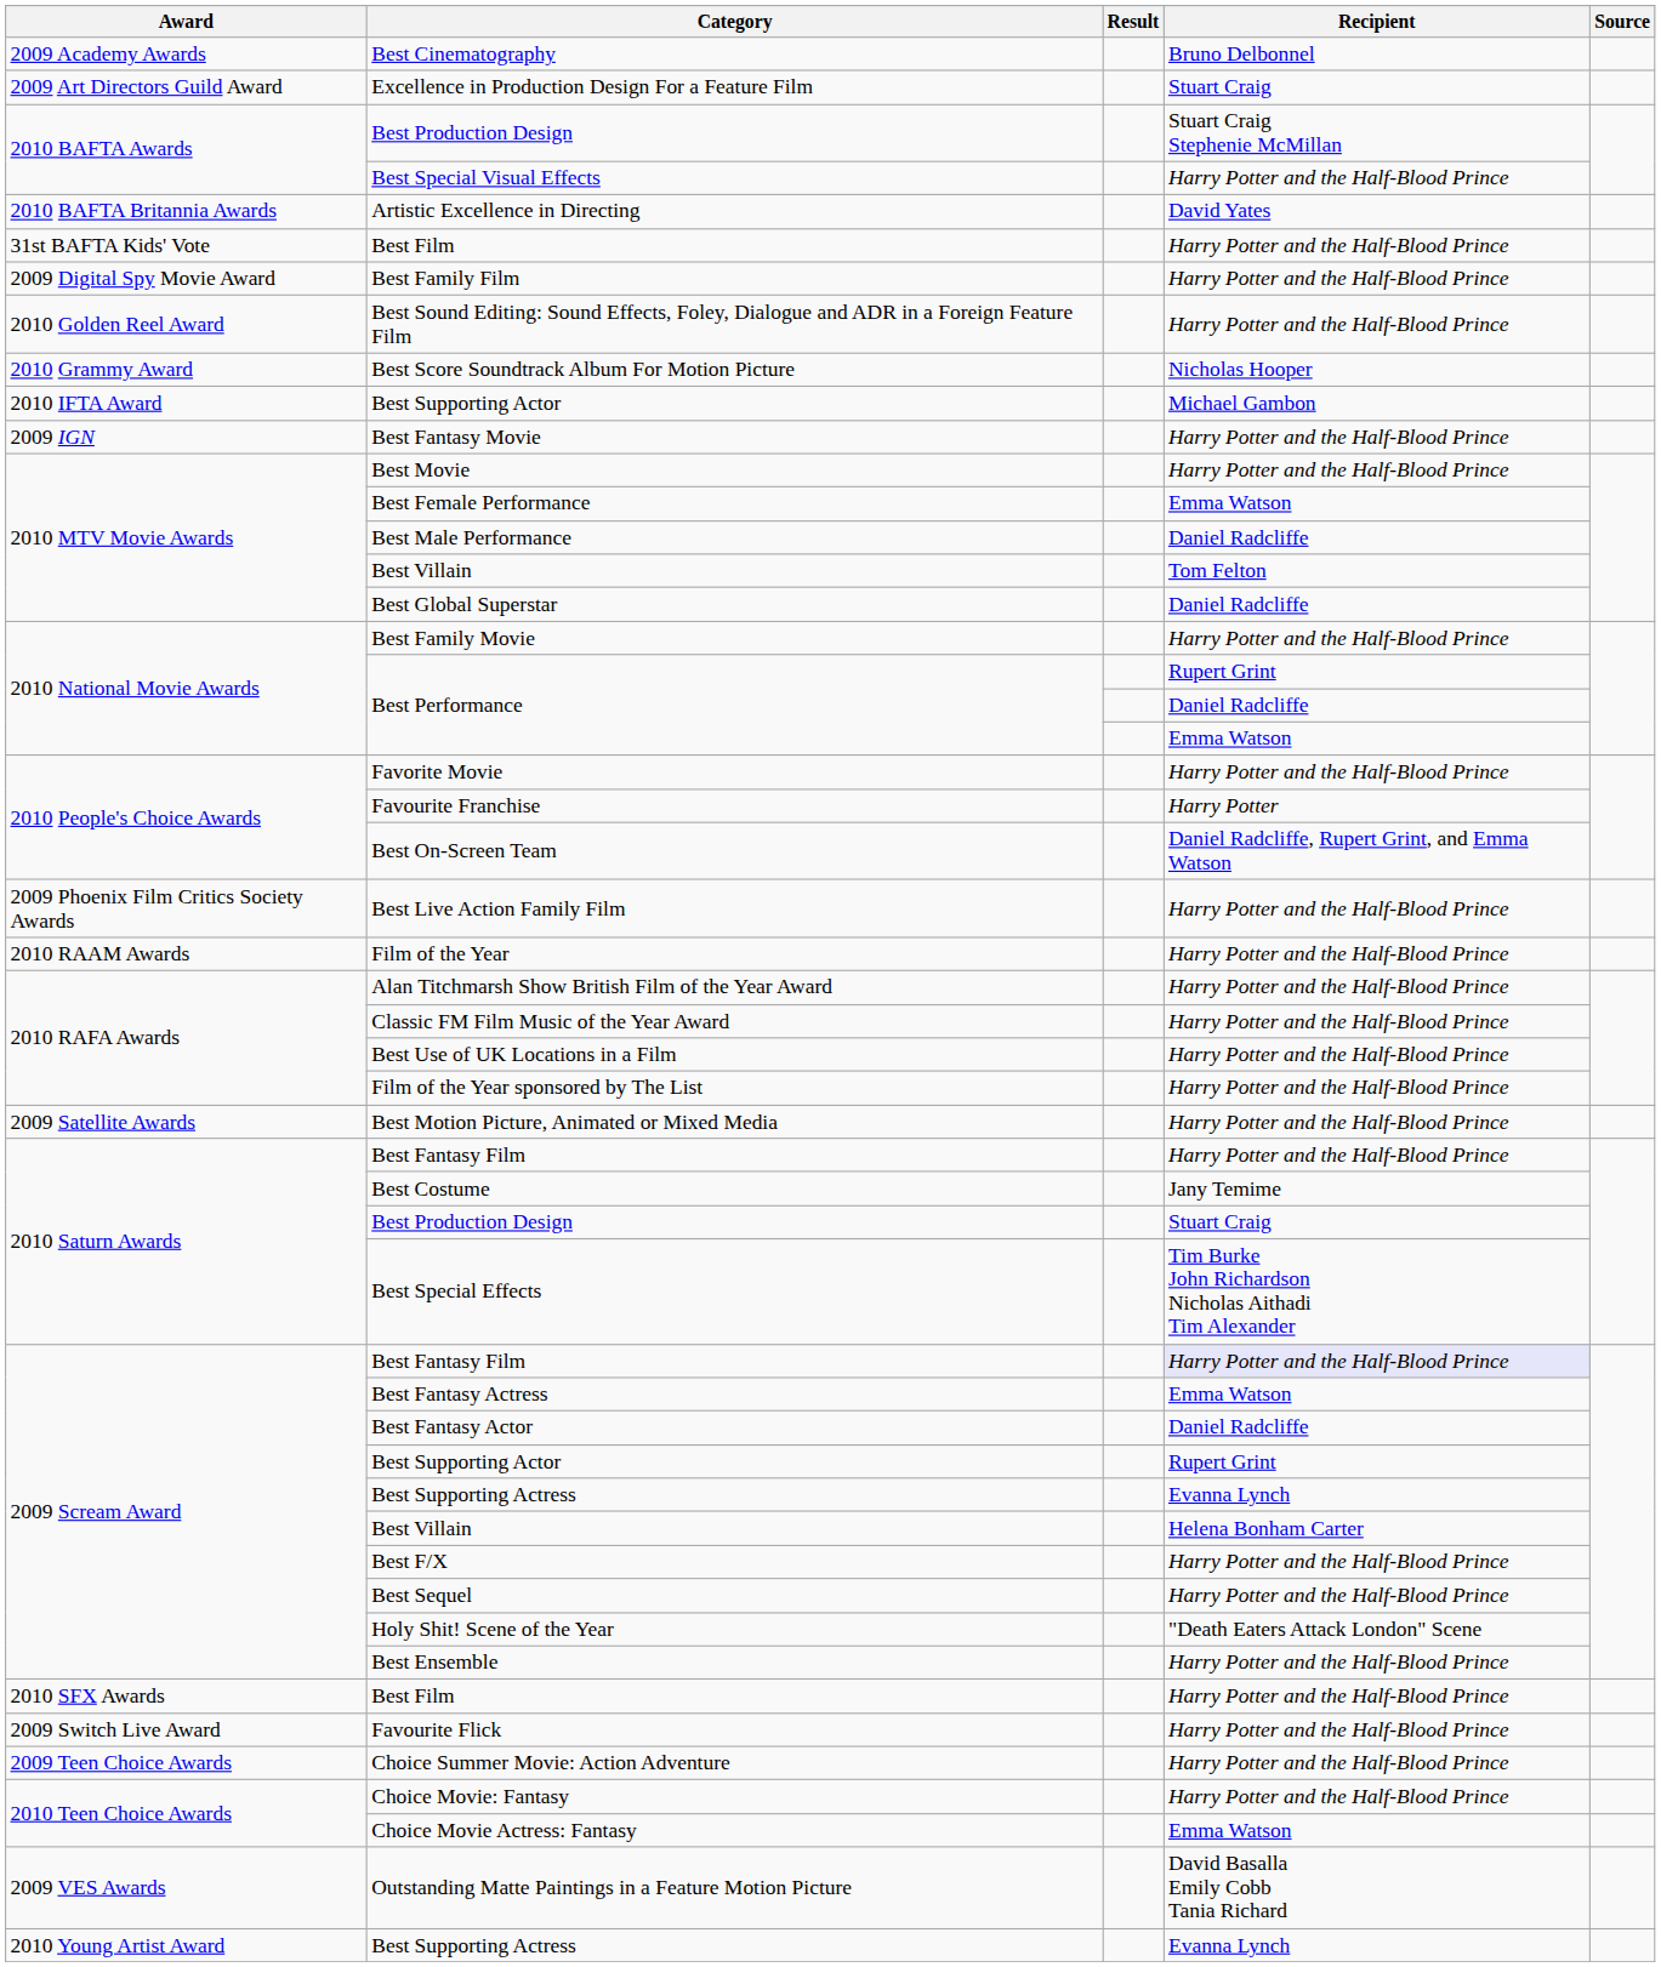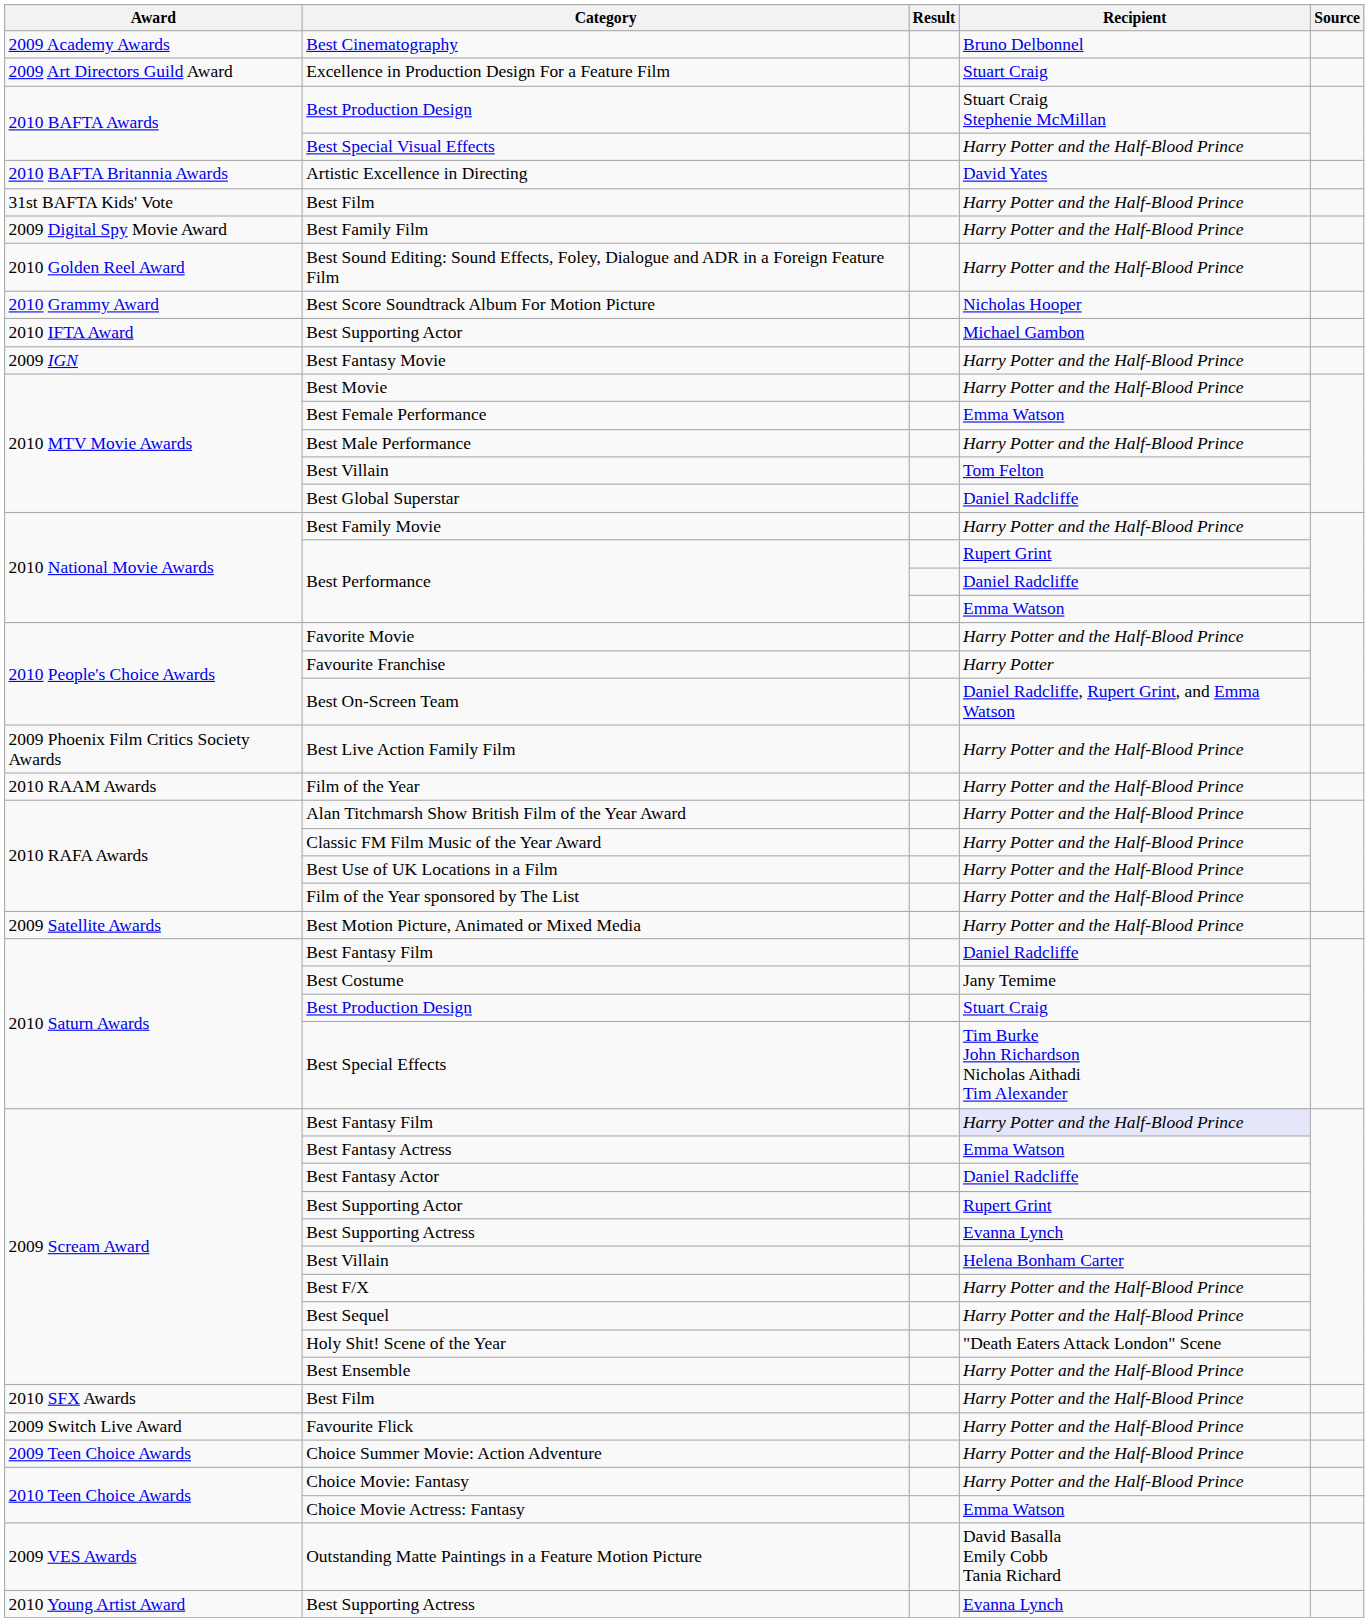 <table class="wikitable sortable plainrowheaders">
 <tr style="background:#b0c4de; text-align:center; font-size:90%;">
 <th>Award</th>
 <th>Category</th>
 <th>Result</th>
 <th>Recipient</th>
 <th>Source</th>
 </tr>
 <tr>
 <td><a href='#'>2009 Academy Awards</a></td>
 <td><a href='#'>Best Cinematography</a></td>
 <td></td>
 <td><a href='#'>Bruno Delbonnel</a></td>
 <td align=center></td>
 </tr>
 <tr>
 <td><a href='#'>2009</a> <a href='#'>Art Directors Guild</a> Award</td>
 <td>Excellence in Production Design For a Feature Film</td>
 <td></td>
 <td><a href='#'>Stuart Craig</a></td>
 <td align=center></td>
 </tr>
 <tr>
 <td rowspan="2"><a href='#'>2010 BAFTA Awards</a></td>
 <td><a href='#'>Best Production Design</a></td>
 <td></td>
 <td>Stuart Craig<br><a href='#'>Stephenie McMillan</a></td>
 <td rowspan="2" style="text-align:center;"></td>
 </tr>
 <tr>
 <td><a href='#'>Best Special Visual Effects</a></td>
 <td></td>
 <td><em>Harry Potter and the Half-Blood Prince</em></td>
 </tr>
 <tr>
 <td><a href='#'>2010</a> <a href='#'>BAFTA Britannia Awards</a></td>
 <td>Artistic Excellence in Directing</td>
 <td></td>
 <td><a href='#'>David Yates</a> </td>
 <td align=center></td>
 </tr>
 <tr>
 <td>31st BAFTA Kids' Vote</td>
 <td>Best Film</td>
 <td></td>
 <td><em>Harry Potter and the Half-Blood Prince</em></td>
 <td align=center></td>
 </tr>
 <tr>
 <td>2009 <a href='#'>Digital Spy</a> Movie Award</td>
 <td>Best Family Film</td>
 <td></td>
 <td><em>Harry Potter and the Half-Blood Prince</em></td>
 <td align=center></td>
 </tr>
 <tr>
 <td>2010 <a href='#'>Golden Reel Award</a></td>
 <td>Best Sound Editing: Sound Effects, Foley, Dialogue and ADR in a Foreign Feature Film</td>
 <td></td>
 <td><em>Harry Potter and the Half-Blood Prince</em></td>
 <td align=center></td>
 </tr>
 <tr>
 <td><a href='#'>2010</a> <a href='#'>Grammy Award</a></td>
 <td>Best Score Soundtrack Album For Motion Picture</td>
 <td></td>
 <td><a href='#'>Nicholas Hooper</a></td>
 <td align=center></td>
 </tr>
 <tr>
 <td>2010 <a href='#'>IFTA Award</a></td>
 <td>Best Supporting Actor</td>
 <td></td>
 <td><a href='#'>Michael Gambon</a></td>
 <td align=center></td>
 </tr>
 <tr>
 <td>2009 <em><a href='#'>IGN</a></em></td>
 <td>Best Fantasy Movie</td>
 <td></td>
 <td><em>Harry Potter and the Half-Blood Prince</em></td>
 <td align=center></td>
 </tr>
 <tr>
 <td rowspan="5">2010 <a href='#'>MTV Movie Awards</a></td>
 <td>Best Movie</td>
 <td></td>
 <td><em>Harry Potter and the Half-Blood Prince</em></td>
 <td rowspan="5" style="text-align:center;"></td>
 </tr>
 <tr>
 <td>Best Female Performance</td>
 <td></td>
 <td><a href='#'>Emma Watson</a></td>
 </tr>
 <tr>
 <td>Best Male Performance</td>
 <td></td>
-<td><a href='#'>Daniel Radcliffe</a></td>
+<td><em>Harry Potter and the Half-Blood Prince</em></td>
 </tr>
 <tr>
 <td>Best Villain</td>
 <td></td>
 <td><a href='#'>Tom Felton</a></td>
 </tr>
 <tr>
 <td>Best Global Superstar</td>
 <td></td>
 <td><a href='#'>Daniel Radcliffe</a></td>
 </tr>
 <tr>
 <td rowspan="4">2010 <a href='#'>National Movie Awards</a></td>
 <td>Best Family Movie</td>
 <td></td>
 <td><em>Harry Potter and the Half-Blood Prince</em></td>
 <td rowspan="4" style="text-align:center;"></td>
 </tr>
 <tr>
 <td rowspan="3">Best Performance</td>
 <td></td>
 <td><a href='#'>Rupert Grint</a></td>
 </tr>
 <tr>
 <td></td>
 <td><a href='#'>Daniel Radcliffe</a></td>
 </tr>
 <tr>
 <td></td>
 <td><a href='#'>Emma Watson</a></td>
 </tr>
 <tr>
 <td rowspan="3"><a href='#'>2010</a> <a href='#'>People's Choice Awards</a></td>
 <td>Favorite Movie</td>
 <td></td>
 <td><em>Harry Potter and the Half-Blood Prince</em></td>
 <td rowspan="3" style="text-align:center;"></td>
 </tr>
 <tr>
 <td>Favourite Franchise</td>
 <td></td>
 <td><em>Harry Potter</em></td>
 </tr>
 <tr>
 <td>Best On-Screen Team</td>
 <td></td>
 <td><a href='#'>Daniel Radcliffe</a>, <a href='#'>Rupert Grint</a>, and <a href='#'>Emma Watson</a></td>
 </tr>
 <tr>
 <td>2009 Phoenix Film Critics Society Awards</td>
 <td>Best Live Action Family Film</td>
 <td></td>
 <td><em>Harry Potter and the Half-Blood Prince</em></td>
 <td align=center></td>
 </tr>
 <tr>
 <td>2010 RAAM Awards</td>
 <td>Film of the Year</td>
 <td></td>
 <td><em>Harry Potter and the Half-Blood Prince</em></td>
 <td align=center></td>
 </tr>
 <tr>
 <td rowspan="4">2010 RAFA Awards</td>
 <td>Alan Titchmarsh Show British Film of the Year Award</td>
 <td></td>
 <td><em>Harry Potter and the Half-Blood Prince</em></td>
 <td rowspan="4" style="text-align:center;"></td>
 </tr>
 <tr>
 <td>Classic FM Film Music of the Year Award</td>
 <td></td>
 <td><em>Harry Potter and the Half-Blood Prince</em></td>
 </tr>
 <tr>
 <td>Best Use of UK Locations in a Film</td>
 <td></td>
 <td><em>Harry Potter and the Half-Blood Prince</em></td>
 </tr>
 <tr>
 <td>Film of the Year sponsored by The List</td>
 <td></td>
 <td><em>Harry Potter and the Half-Blood Prince</em></td>
 </tr>
 <tr>
 <td>2009 <a href='#'>Satellite Awards</a></td>
 <td>Best Motion Picture, Animated or Mixed Media</td>
 <td></td>
 <td><em>Harry Potter and the Half-Blood Prince</em></td>
 <td align=center></td>
 </tr>
 <tr>
 <td rowspan="4">2010 <a href='#'>Saturn Awards</a></td>
 <td>Best Fantasy Film</td>
 <td></td>
-<td><em>Harry Potter and the Half-Blood Prince</em></td>
+<td><a href='#'>Daniel Radcliffe</a></td>
 <td rowspan="4" style="text-align:center;"></td>
 </tr>
 <tr>
 <td>Best Costume</td>
 <td></td>
 <td>Jany Temime</td>
 </tr>
 <tr>
 <td><a href='#'>Best Production Design</a></td>
 <td></td>
 <td><a href='#'>Stuart Craig</a></td>
 </tr>
 <tr>
 <td>Best Special Effects</td>
 <td></td>
 <td><a href='#'>Tim Burke</a><br><a href='#'>John Richardson</a><br>Nicholas Aithadi<br><a href='#'>Tim Alexander</a></td>
 </tr>
 <tr>
 <td rowspan="10">2009 <a href='#'>Scream Award</a></td>
 <td>Best Fantasy Film</td>
 <td></td>
 <td style="background: lavender;"><em>Harry Potter and the Half-Blood Prince</em></td>
 <td rowspan="10" style="text-align:center;"></td>
 </tr>
 <tr>
 <td>Best Fantasy Actress</td>
 <td></td>
 <td><a href='#'>Emma Watson</a></td>
 </tr>
 <tr>
 <td>Best Fantasy Actor</td>
 <td></td>
 <td><a href='#'>Daniel Radcliffe</a></td>
 </tr>
 <tr>
 <td>Best Supporting Actor</td>
 <td></td>
 <td><a href='#'>Rupert Grint</a></td>
 </tr>
 <tr>
 <td>Best Supporting Actress</td>
 <td></td>
 <td><a href='#'>Evanna Lynch</a></td>
 </tr>
 <tr>
 <td>Best Villain</td>
 <td></td>
 <td><a href='#'>Helena Bonham Carter</a></td>
 </tr>
 <tr>
 <td>Best F/X</td>
 <td></td>
 <td><em>Harry Potter and the Half-Blood Prince</em></td>
 </tr>
 <tr>
 <td>Best Sequel</td>
 <td></td>
 <td><em>Harry Potter and the Half-Blood Prince</em></td>
 </tr>
 <tr>
 <td>Holy Shit! Scene of the Year</td>
 <td></td>
 <td>"Death Eaters Attack London" Scene</td>
 </tr>
 <tr>
 <td>Best Ensemble</td>
 <td></td>
 <td><em>Harry Potter and the Half-Blood Prince</em></td>
 </tr>
 <tr>
 <td>2010 <a href='#'>SFX</a> Awards</td>
 <td>Best Film</td>
 <td></td>
 <td><em>Harry Potter and the Half-Blood Prince</em></td>
 <td align=center></td>
 </tr>
 <tr>
 <td>2009 Switch Live Award</td>
 <td>Favourite Flick</td>
 <td></td>
 <td><em>Harry Potter and the Half-Blood Prince</em></td>
 <td align=center></td>
 </tr>
 <tr>
 <td><a href='#'>2009 Teen Choice Awards</a></td>
 <td>Choice Summer Movie: Action Adventure</td>
 <td></td>
 <td><em>Harry Potter and the Half-Blood Prince</em></td>
 <td align=center></td>
 </tr>
 <tr>
 <td rowspan="2"><a href='#'>2010 Teen Choice Awards</a></td>
 <td>Choice Movie: Fantasy</td>
 <td></td>
 <td><em>Harry Potter and the Half-Blood Prince</em></td>
 <td align=center></td>
 </tr>
 <tr>
 <td>Choice Movie Actress: Fantasy</td>
 <td></td>
 <td><a href='#'>Emma Watson</a></td>
 <td align=center></td>
 </tr>
 <tr>
 <td>2009 <a href='#'>VES Awards</a></td>
 <td>Outstanding Matte Paintings in a Feature Motion Picture</td>
 <td></td>
 <td>David Basalla<br>Emily Cobb<br>Tania Richard</td>
 <td align=center></td>
 </tr>
 <tr>
 <td>2010 <a href='#'>Young Artist Award</a></td>
 <td>Best Supporting Actress</td>
 <td></td>
 <td><a href='#'>Evanna Lynch</a></td>
 <td align=center></td>
 </tr>
 </table>
